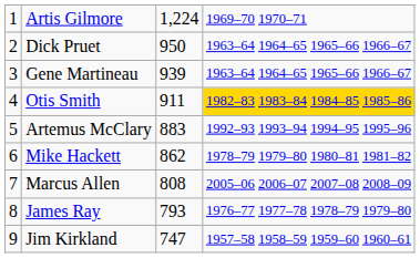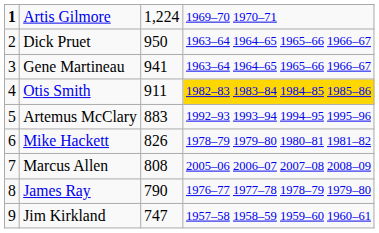 <table class="wikitable">
 <tr>
 </tr>
 <tr>
-<td>1</td>
+<td><strong>1</strong></td>
 <td><a href='#'>Artis Gilmore</a></td>
 <td>1,224</td>
 <td style="font-size:80%;"><a href='#'>1969–70</a> <a href='#'>1970–71</a></td>
 </tr>
 <tr>
 <td>2</td>
 <td>Dick Pruet</td>
 <td>950</td>
 <td style="font-size:80%;"><a href='#'>1963–64</a> <a href='#'>1964–65</a> <a href='#'>1965–66</a> <a href='#'>1966–67</a></td>
 </tr>
 <tr>
 <td>3</td>
 <td>Gene Martineau</td>
-<td>939</td>
+<td>941</td>
 <td style="font-size:80%;"><a href='#'>1963–64</a> <a href='#'>1964–65</a> <a href='#'>1965–66</a> <a href='#'>1966–67</a></td>
 </tr>
 <tr>
 <td>4</td>
 <td><a href='#'>Otis Smith</a></td>
 <td>911</td>
 <td style="background: gold; font-size:80%;"><a href='#'>1982–83</a> <a href='#'>1983–84</a> <a href='#'>1984–85</a> <a href='#'>1985–86</a></td>
 </tr>
 <tr>
 <td>5</td>
 <td>Artemus McClary</td>
 <td>883</td>
 <td style="font-size:80%;"><a href='#'>1992–93</a> <a href='#'>1993–94</a> <a href='#'>1994–95</a> <a href='#'>1995–96</a></td>
 </tr>
 <tr>
 <td>6</td>
 <td><a href='#'>Mike Hackett</a></td>
-<td>862</td>
+<td>826</td>
 <td style="font-size:80%;"><a href='#'>1978–79</a> <a href='#'>1979–80</a> <a href='#'>1980–81</a> <a href='#'>1981–82</a></td>
 </tr>
 <tr>
 <td>7</td>
 <td>Marcus Allen</td>
 <td>808</td>
 <td style="font-size:80%;"><a href='#'>2005–06</a> <a href='#'>2006–07</a> <a href='#'>2007–08</a> <a href='#'>2008–09</a></td>
 </tr>
 <tr>
 <td>8</td>
 <td><a href='#'>James Ray</a></td>
-<td>793</td>
+<td>790</td>
 <td style="font-size:80%;"><a href='#'>1976–77</a> <a href='#'>1977–78</a> <a href='#'>1978–79</a> <a href='#'>1979–80</a></td>
 </tr>
 <tr>
 <td>9</td>
 <td>Jim Kirkland</td>
 <td>747</td>
 <td style="font-size:80%;"><a href='#'>1957–58</a> <a href='#'>1958–59</a> <a href='#'>1959–60</a> <a href='#'>1960–61</a></td>
 </tr>
 </table>
